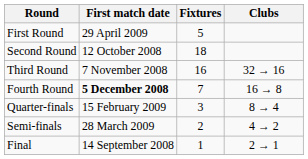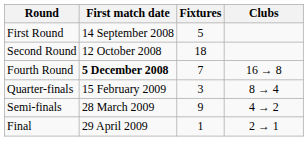 <table class="wikitable">
 <tr>
 <th>Round</th>
 <th>First match date</th>
 <th>Fixtures</th>
 <th width=100>Clubs</th>
 </tr>
 <tr align=center>
 <td align=left>First Round</td>
-<td align=left>29 April 2009</td>
+<td align=left>14 September 2008</td>
 <td>5</td>
 <td></td>
 </tr>
 <tr align=center>
 <td align=left>Second Round</td>
 <td align=left>12 October 2008</td>
 <td>18</td>
 <td></td>
-</tr>
-<tr align=center>
-<td align=left>Third Round</td>
-<td align=left>7 November 2008</td>
-<td>16</td>
-<td>32 → 16</td>
 </tr>
 <tr align=center>
 <td align=left>Fourth Round</td>
 <td align=left><strong>5 December 2008</strong></td>
 <td>7</td>
 <td>16 → 8</td>
 </tr>
 <tr align=center>
 <td align=left>Quarter-finals</td>
 <td align=left>15 February 2009</td>
 <td>3</td>
 <td>8 → 4</td>
 </tr>
 <tr align=center>
 <td align=left>Semi-finals</td>
 <td align=left>28 March 2009</td>
-<td>2</td>
+<td>9</td>
 <td>4 → 2</td>
 </tr>
 <tr align=center>
 <td align=left>Final</td>
-<td align=left>14 September 2008</td>
+<td align=left>29 April 2009</td>
 <td>1</td>
 <td>2 → 1</td>
 </tr>
 </table>
